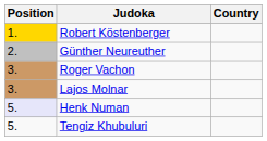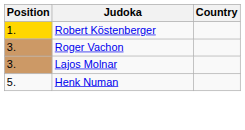 <table class=wikitable>
 <tr style="background:#ccc;">
 <th width=10>Position</th>
 <th width=200>Judoka</th>
 <th width=10>Country</th>
 </tr>
 <tr>
 <td bgcolor=gold>1.</td>
 <td><a href='#'>Robert Köstenberger</a></td>
-<td></td>
-</tr>
-<tr>
-<td style="background:silver;">2.</td>
-<td><a href='#'>Günther Neureuther</a></td>
 <td></td>
 </tr>
 <tr>
 <td style="background:#c96;">3.</td>
 <td><a href='#'>Roger Vachon</a></td>
 <td></td>
 </tr>
 <tr>
 <td style="background:#c96;">3.</td>
 <td><a href='#'>Lajos Molnar</a></td>
 <td></td>
 </tr>
 <tr>
-<td style="background: lavender;">5.</td>
+<td>5.</td>
 <td><a href='#'>Henk Numan</a></td>
 <td></td>
 </tr>
-<tr>
-<td>5.</td>
-<td><a href='#'>Tengiz Khubuluri</a></td>
-<td></td>
-</tr>
 </table>
